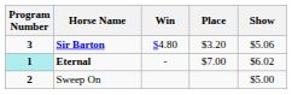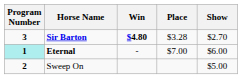 <table class="wikitable sortable" style="font-size:90%">
 <tr>
 <th width="58px">Program <br> Number</th>
 <th width="110px">Horse Name <br></th>
 <th width="58px">Win <br></th>
 <th width="58px">Place <br></th>
 <th width="58px">Show</th>
 </tr>
 <tr>
 <td align=center><strong>3</strong></td>
 <td><strong><a href='#'>Sir Barton</a></strong></td>
-<td align=center><a href='#'>$</a>4.80</td>
-<td align=center>$3.20</td>
-<td align=center>$5.06</td>
+<td align=center><strong><a href='#'>$</a>4.80</strong></td>
+<td align=center>$3.28</td>
+<td align=center>$2.70</td>
 </tr>
 <tr>
 <td align=center style="background: paleturquoise;"><strong>1</strong></td>
 <td><strong>Eternal</strong></td>
 <td align=center>-</td>
 <td align=center>$7.00</td>
-<td align=center>$6.02</td>
+<td align=center>$6.00</td>
 </tr>
 <tr>
 <td align=center><strong>2</strong></td>
 <td>Sweep On</td>
 <td align=center></td>
 <td align=center></td>
 <td align=center>$5.00</td>
 </tr>
 </table>
